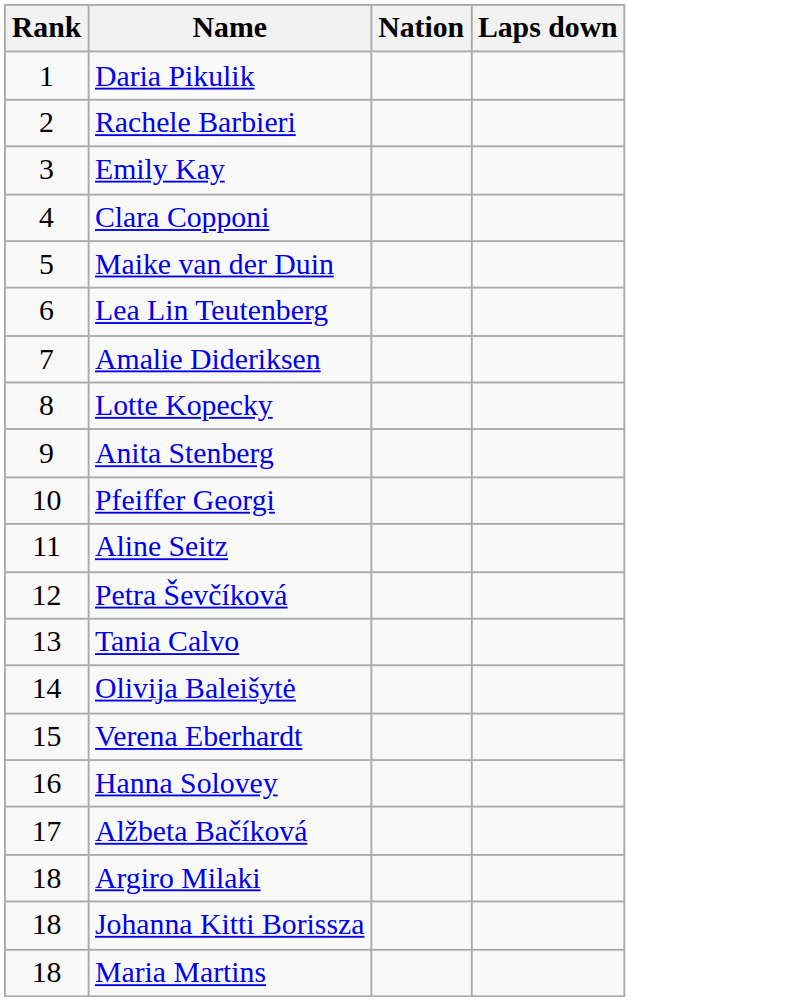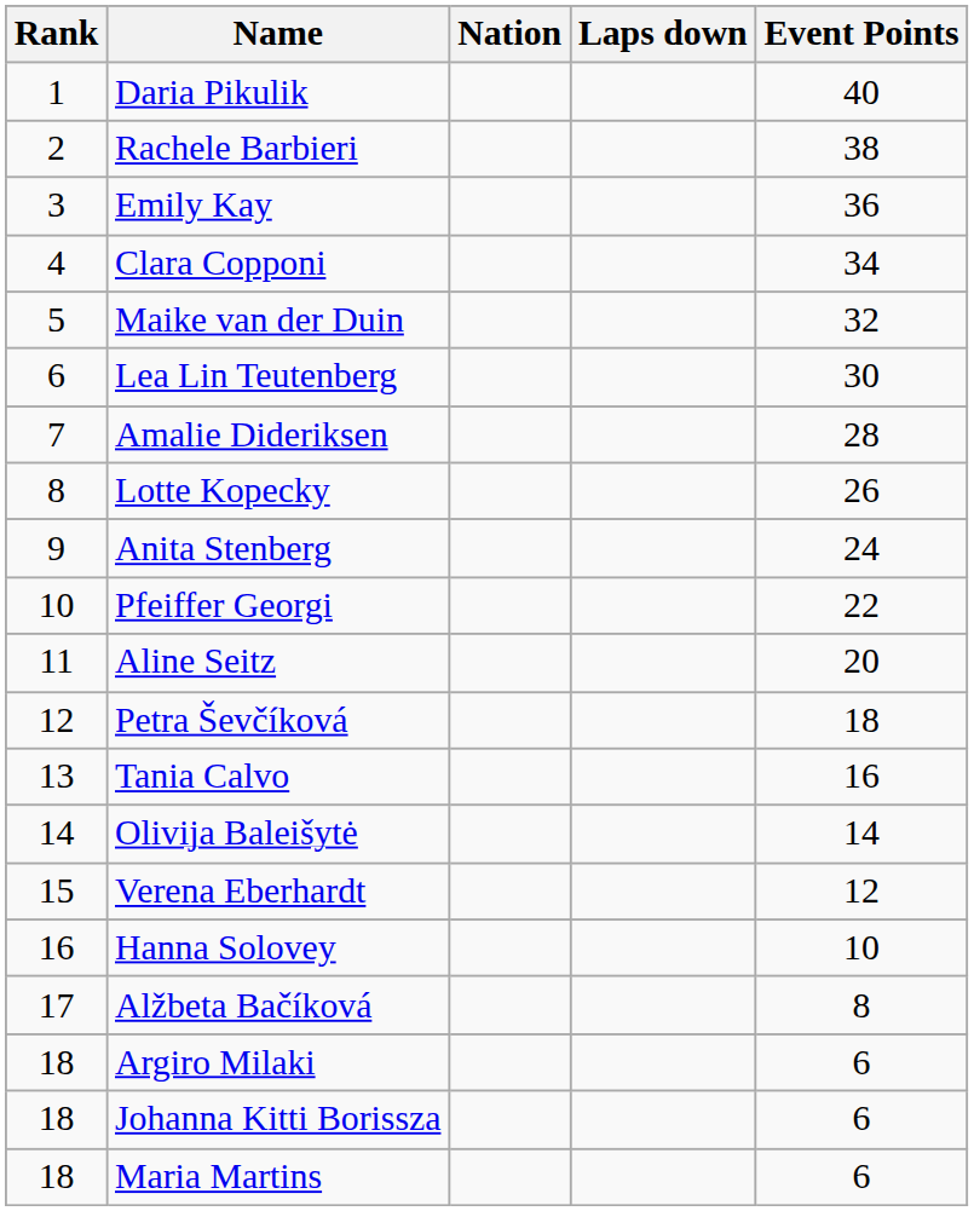 <table class="wikitable sortable" style="text-align:center">
 <tr>
 <th>Rank</th>
 <th>Name</th>
 <th>Nation</th>
 <th>Laps down</th>
+<th>Event Points</th>
 </tr>
 <tr>
 <td>1</td>
 <td align=left><a href='#'>Daria Pikulik</a></td>
 <td align=left></td>
 <td></td>
+<td>40</td>
 </tr>
 <tr>
 <td>2</td>
 <td align=left><a href='#'>Rachele Barbieri</a></td>
 <td align=left></td>
 <td></td>
+<td>38</td>
 </tr>
 <tr>
 <td>3</td>
 <td align=left><a href='#'>Emily Kay</a></td>
 <td align=left></td>
 <td></td>
+<td>36</td>
 </tr>
 <tr>
 <td>4</td>
 <td align=left><a href='#'>Clara Copponi</a></td>
 <td align=left></td>
 <td></td>
+<td>34</td>
 </tr>
 <tr>
 <td>5</td>
 <td align=left><a href='#'>Maike van der Duin</a></td>
 <td align=left></td>
 <td></td>
+<td>32</td>
 </tr>
 <tr>
 <td>6</td>
 <td align=left><a href='#'>Lea Lin Teutenberg</a></td>
 <td align=left></td>
 <td></td>
+<td>30</td>
 </tr>
 <tr>
 <td>7</td>
 <td align=left><a href='#'>Amalie Dideriksen</a></td>
 <td align=left></td>
 <td></td>
+<td>28</td>
 </tr>
 <tr>
 <td>8</td>
 <td align=left><a href='#'>Lotte Kopecky</a></td>
 <td align=left></td>
 <td></td>
+<td>26</td>
 </tr>
 <tr>
 <td>9</td>
 <td align=left><a href='#'>Anita Stenberg</a></td>
 <td align=left></td>
 <td></td>
+<td>24</td>
 </tr>
 <tr>
 <td>10</td>
 <td align=left><a href='#'>Pfeiffer Georgi</a></td>
 <td align=left></td>
 <td></td>
+<td>22</td>
 </tr>
 <tr>
 <td>11</td>
 <td align=left><a href='#'>Aline Seitz</a></td>
 <td align=left></td>
 <td></td>
+<td>20</td>
 </tr>
 <tr>
 <td>12</td>
 <td align=left><a href='#'>Petra Ševčíková</a></td>
 <td align=left></td>
 <td></td>
+<td>18</td>
 </tr>
 <tr>
 <td>13</td>
 <td align=left><a href='#'>Tania Calvo</a></td>
 <td align=left></td>
 <td></td>
+<td>16</td>
 </tr>
 <tr>
 <td>14</td>
 <td align=left><a href='#'>Olivija Baleišytė</a></td>
 <td align=left></td>
 <td></td>
+<td>14</td>
 </tr>
 <tr>
 <td>15</td>
 <td align=left><a href='#'>Verena Eberhardt</a></td>
 <td align=left></td>
 <td></td>
+<td>12</td>
 </tr>
 <tr>
 <td>16</td>
 <td align=left><a href='#'>Hanna Solovey</a></td>
 <td align=left></td>
 <td></td>
+<td>10</td>
 </tr>
 <tr>
 <td>17</td>
 <td align=left><a href='#'>Alžbeta Bačíková</a></td>
 <td align=left></td>
 <td></td>
+<td>8</td>
 </tr>
 <tr>
 <td>18</td>
 <td align=left><a href='#'>Argiro Milaki</a></td>
 <td align=left></td>
 <td></td>
+<td>6</td>
 </tr>
 <tr>
 <td>18</td>
 <td align=left><a href='#'>Johanna Kitti Borissza</a></td>
 <td align=left></td>
 <td></td>
+<td>6</td>
 </tr>
 <tr>
 <td>18</td>
 <td align=left><a href='#'>Maria Martins</a></td>
 <td align=left></td>
 <td></td>
+<td>6</td>
 </tr>
 </table>
